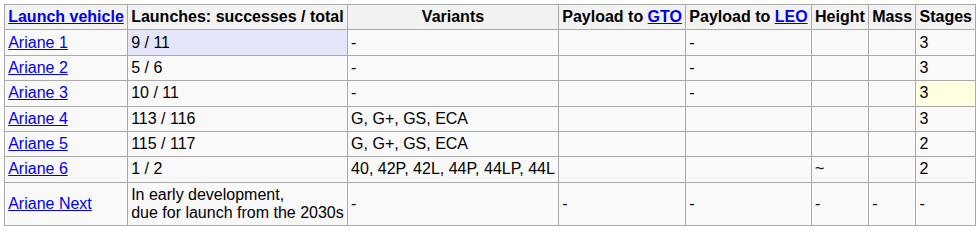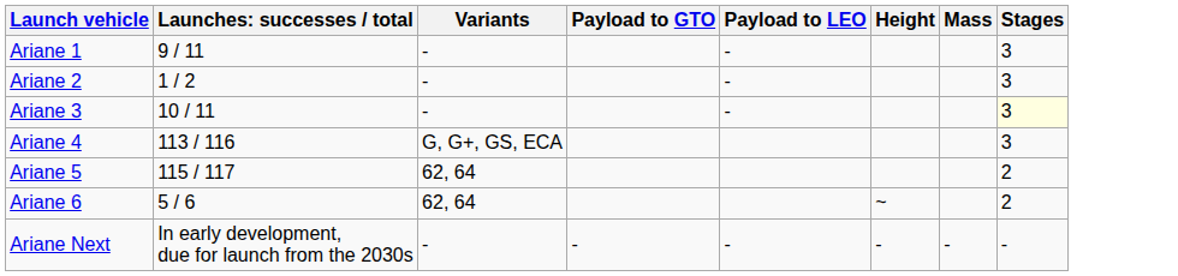 <table class="wikitable">
 <tr>
 <th><a href='#'>Launch vehicle</a></th>
 <th>Launches: successes / total</th>
 <th>Variants</th>
 <th>Payload to <a href='#'>GTO</a></th>
 <th>Payload to <a href='#'>LEO</a></th>
 <th>Height</th>
 <th>Mass</th>
 <th>Stages</th>
 </tr>
 <tr>
 <td><a href='#'>Ariane 1</a></td>
-<td style="background: lavender;">9 / 11</td>
+<td>9 / 11</td>
 <td>-</td>
 <td></td>
 <td>-</td>
 <td></td>
 <td></td>
 <td>3</td>
 </tr>
 <tr>
 <td><a href='#'>Ariane 2</a></td>
-<td>5 / 6</td>
+<td>1 / 2</td>
 <td>-</td>
 <td></td>
 <td>-</td>
 <td></td>
 <td></td>
 <td>3</td>
 </tr>
 <tr>
 <td><a href='#'>Ariane 3</a></td>
 <td>10 / 11</td>
 <td>-</td>
 <td></td>
 <td>-</td>
 <td></td>
 <td></td>
 <td style="background: lightyellow;">3</td>
 </tr>
 <tr>
 <td><a href='#'>Ariane 4</a></td>
 <td>113 / 116</td>
 <td>G, G+, GS, ECA</td>
 <td></td>
 <td></td>
 <td></td>
 <td></td>
 <td>3</td>
 </tr>
 <tr>
 <td><a href='#'>Ariane 5</a></td>
 <td>115 / 117</td>
-<td>G, G+, GS, ECA</td>
+<td>62, 64</td>
 <td></td>
 <td></td>
 <td></td>
 <td></td>
 <td>2</td>
 </tr>
 <tr>
 <td><a href='#'>Ariane 6</a></td>
-<td>1 / 2</td>
-<td>40, 42P, 42L, 44P, 44LP, 44L</td>
+<td>5 / 6</td>
+<td>62, 64</td>
 <td></td>
 <td></td>
 <td>~</td>
 <td></td>
 <td>2</td>
 </tr>
 <tr>
 <td><a href='#'>Ariane Next</a></td>
 <td>In early development,<br>due for launch from the 2030s</td>
 <td>-</td>
 <td>-</td>
 <td>-</td>
 <td>-</td>
 <td>-</td>
 <td>-</td>
 </tr>
 <tr>
 </tr>
 </table>
